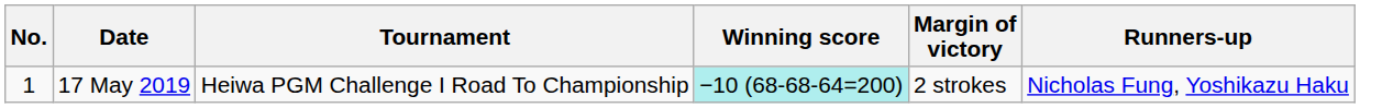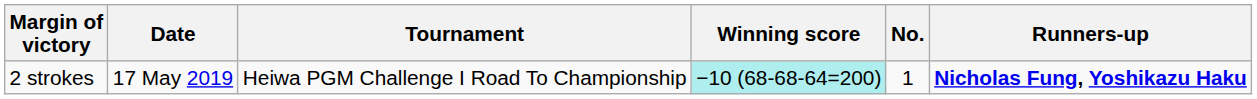 <table class="wikitable" style="font-size:95%;">
 <tr>
-<th>No.</th>
+<th>Margin of<br>victory</th>
 <th>Date</th>
 <th>Tournament</th>
 <th>Winning score</th>
-<th>Margin of<br>victory</th>
+<th>No.</th>
 <th>Runners-up</th>
 </tr>
 <tr>
-<td align=center>1</td>
+<td>2 strokes</td>
 <td align=right>17 May <a href='#'>2019</a></td>
 <td>Heiwa PGM Challenge I Road To Championship</td>
 <td style="background: paleturquoise;">−10 (68-68-64=200)</td>
-<td>2 strokes</td>
-<td> <a href='#'>Nicholas Fung</a>,  <a href='#'>Yoshikazu Haku</a></td>
+<td align=center>1</td>
+<td><strong> <a href='#'>Nicholas Fung</a>,  <a href='#'>Yoshikazu Haku</a></strong></td>
 </tr>
 </table>
